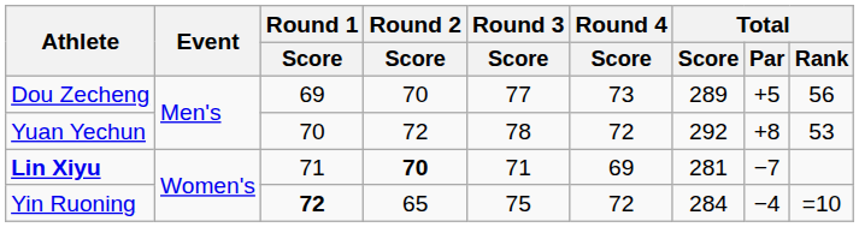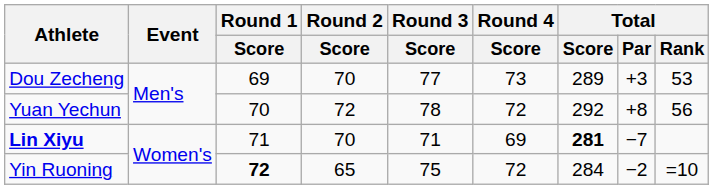 <table class=wikitable style=font-size:90%;text-align:center>
 <tr>
 <th rowspan=2>Athlete</th>
 <th rowspan=2>Event</th>
 <th>Round 1</th>
 <th>Round 2</th>
 <th>Round 3</th>
 <th>Round 4</th>
 <th colspan=3>Total</th>
 </tr>
 <tr style=font-size:95%>
 <th>Score</th>
 <th>Score</th>
 <th>Score</th>
 <th>Score</th>
 <th>Score</th>
 <th>Par</th>
 <th>Rank</th>
 </tr>
 <tr>
 <td align=left><a href='#'>Dou Zecheng</a></td>
 <td align=left rowspan=2><a href='#'>Men's</a></td>
 <td>69</td>
 <td>70</td>
 <td>77</td>
 <td>73</td>
 <td>289</td>
-<td>+5</td>
-<td>56</td>
+<td>+3</td>
+<td>53</td>
 </tr>
 <tr>
 <td align=left><a href='#'>Yuan Yechun</a></td>
 <td>70</td>
 <td>72</td>
 <td>78</td>
 <td>72</td>
 <td>292</td>
 <td>+8</td>
-<td>53</td>
+<td>56</td>
 </tr>
 <tr>
 <td align=left><strong><a href='#'>Lin Xiyu</a></strong></td>
 <td align=left rowspan=2><a href='#'>Women's</a></td>
 <td>71</td>
-<td><strong>70</strong></td>
+<td>70</td>
 <td>71</td>
 <td>69</td>
-<td>281</td>
+<td><strong>281</strong></td>
 <td>−7</td>
 <td></td>
 </tr>
 <tr>
 <td align=left><a href='#'>Yin Ruoning</a></td>
 <td><strong>72</strong></td>
 <td>65</td>
 <td>75</td>
 <td>72</td>
 <td>284</td>
-<td>−4</td>
+<td>−2</td>
 <td>=10</td>
 </tr>
 </table>
